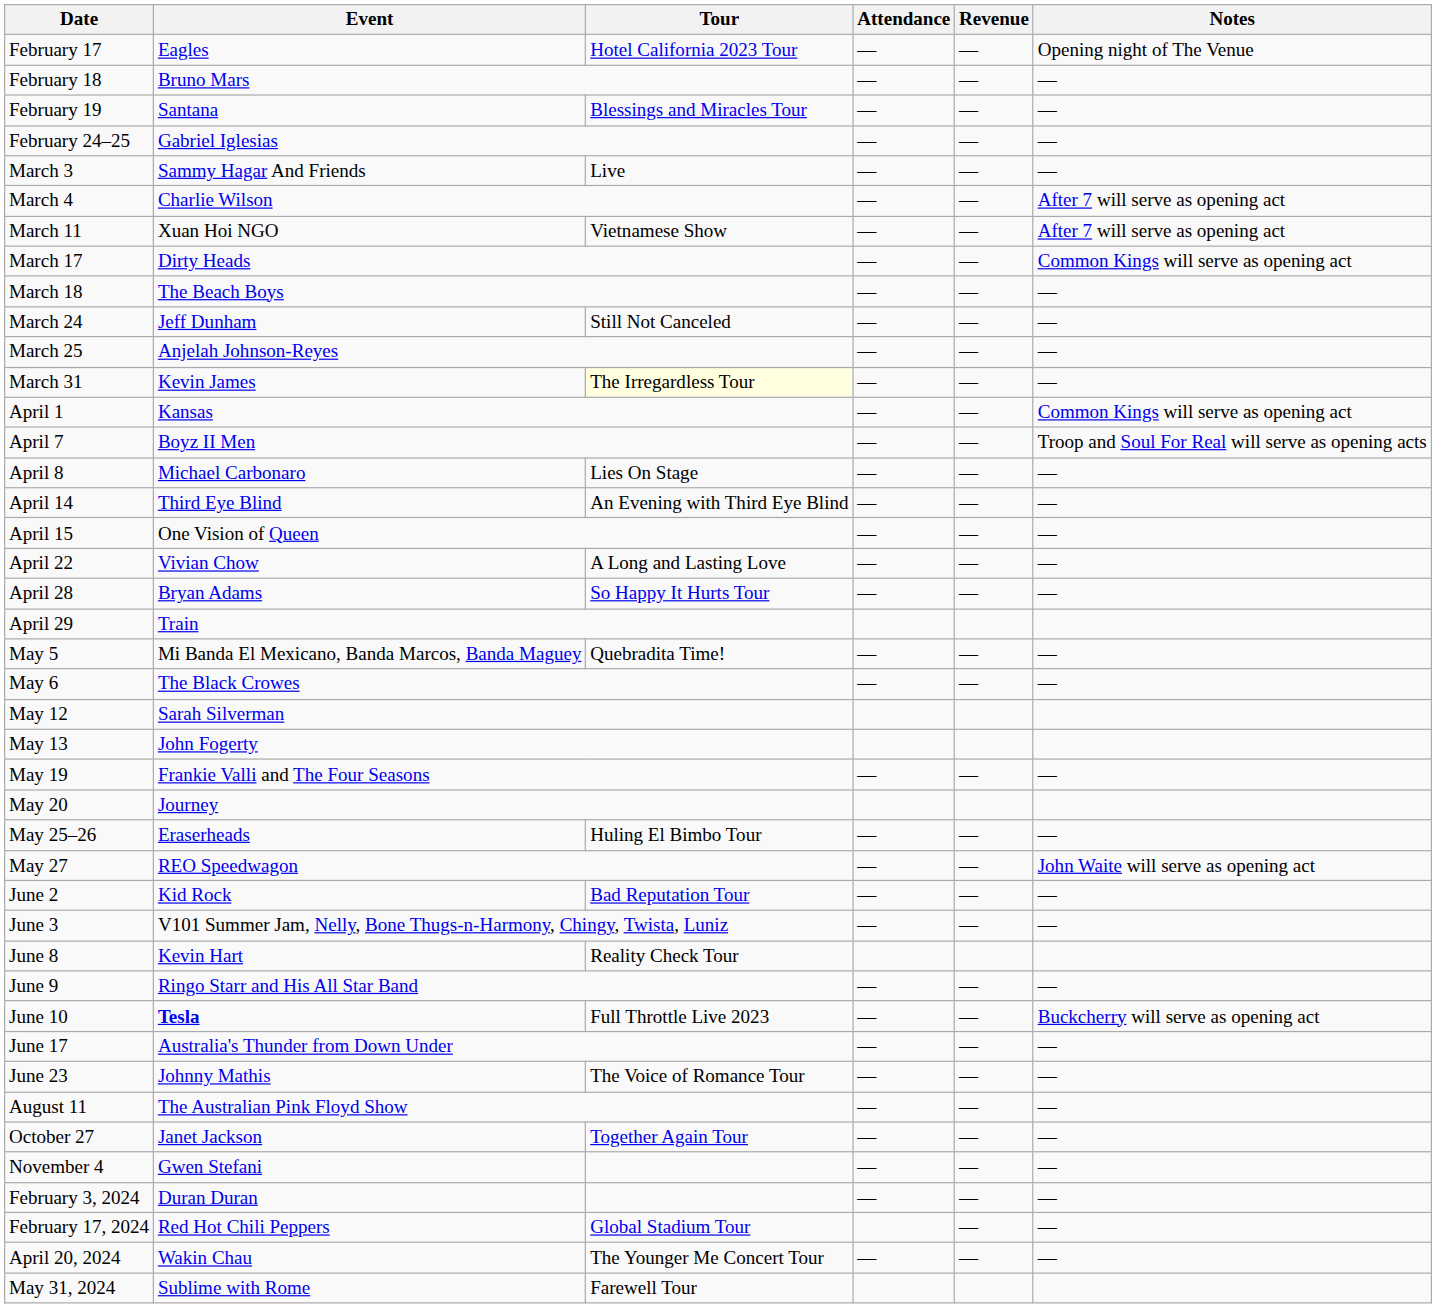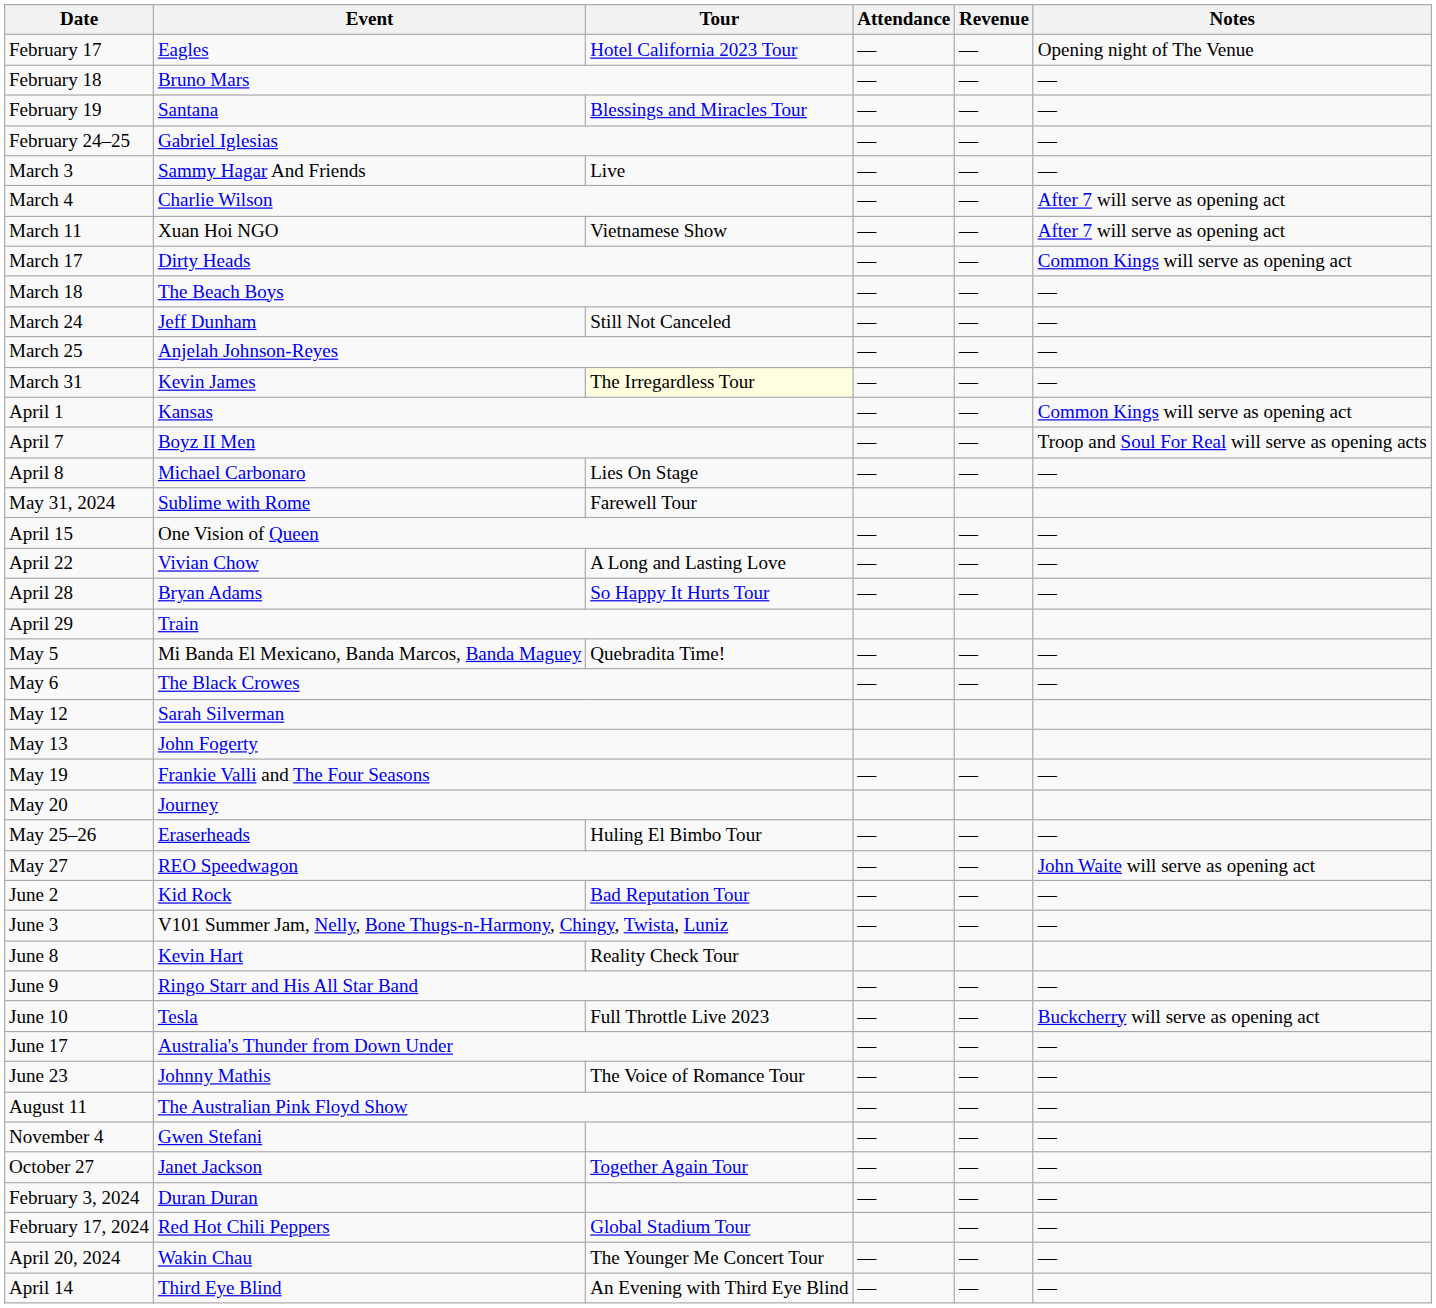 <table class="wikitable">
 <tr>
 <th>Date</th>
 <th>Event</th>
 <th>Tour</th>
 <th>Attendance</th>
 <th>Revenue</th>
 <th>Notes</th>
 </tr>
 <tr>
 <td>February 17</td>
 <td><a href='#'>Eagles</a></td>
 <td><a href='#'>Hotel California 2023 Tour</a></td>
 <td>—</td>
 <td>—</td>
 <td>Opening night of The Venue</td>
 </tr>
 <tr>
 <td>February 18</td>
 <td colspan="2"><a href='#'>Bruno Mars</a></td>
 <td>—</td>
 <td>—</td>
 <td>—</td>
 </tr>
 <tr>
 <td>February 19</td>
 <td><a href='#'>Santana</a></td>
 <td><a href='#'>Blessings and Miracles Tour</a></td>
 <td>—</td>
 <td>—</td>
 <td>—</td>
 </tr>
 <tr>
 <td>February 24–25</td>
 <td colspan="2"><a href='#'>Gabriel Iglesias</a></td>
 <td>—</td>
 <td>—</td>
 <td>—</td>
 </tr>
 <tr>
 <td>March 3</td>
 <td><a href='#'>Sammy Hagar</a> And Friends</td>
 <td>Live</td>
 <td>—</td>
 <td>—</td>
 <td>—</td>
 </tr>
 <tr>
 <td>March 4</td>
 <td colspan="2"><a href='#'>Charlie Wilson</a></td>
 <td>—</td>
 <td>—</td>
 <td><a href='#'>After 7</a> will serve as opening act</td>
 </tr>
 <tr>
 <td>March 11</td>
 <td>Xuan Hoi NGO</td>
 <td>Vietnamese Show</td>
 <td>—</td>
 <td>—</td>
 <td><a href='#'>After 7</a> will serve as opening act</td>
 </tr>
 <tr>
 <td>March 17</td>
 <td colspan="2"><a href='#'>Dirty Heads</a></td>
 <td>—</td>
 <td>—</td>
 <td><a href='#'>Common Kings</a> will serve as opening act</td>
 </tr>
 <tr>
 <td>March 18</td>
 <td colspan="2"><a href='#'>The Beach Boys</a></td>
 <td>—</td>
 <td>—</td>
 <td>—</td>
 </tr>
 <tr>
 <td>March 24</td>
 <td><a href='#'>Jeff Dunham</a></td>
 <td>Still Not Canceled</td>
 <td>—</td>
 <td>—</td>
 <td>—</td>
 </tr>
 <tr>
 <td>March 25</td>
 <td colspan="2"><a href='#'>Anjelah Johnson-Reyes</a></td>
 <td>—</td>
 <td>—</td>
 <td>—</td>
 </tr>
 <tr>
 <td>March 31</td>
 <td><a href='#'>Kevin James</a></td>
 <td style="background: lightyellow;">The Irregardless Tour</td>
 <td>—</td>
 <td>—</td>
 <td>—</td>
 </tr>
 <tr>
 <td>April 1</td>
 <td colspan="2"><a href='#'>Kansas</a></td>
 <td>—</td>
 <td>—</td>
 <td><a href='#'>Common Kings</a> will serve as opening act</td>
 </tr>
 <tr>
 <td>April 7</td>
 <td colspan="2"><a href='#'>Boyz II Men</a></td>
 <td>—</td>
 <td>—</td>
 <td>Troop and <a href='#'>Soul For Real</a> will serve as opening acts</td>
 </tr>
 <tr>
 <td>April 8</td>
 <td><a href='#'>Michael Carbonaro</a></td>
 <td>Lies On Stage</td>
 <td>—</td>
 <td>—</td>
 <td>—</td>
 </tr>
 <tr>
-<td>April 14</td>
-<td><a href='#'>Third Eye Blind</a></td>
-<td>An Evening with Third Eye Blind</td>
-<td>—</td>
-<td>—</td>
-<td>—</td>
+<td>May 31, 2024</td>
+<td><a href='#'>Sublime with Rome</a></td>
+<td>Farewell Tour</td>
+<td></td>
+<td></td>
+<td></td>
 </tr>
 <tr>
 <td>April 15</td>
 <td colspan="2">One Vision of <a href='#'>Queen</a></td>
 <td>—</td>
 <td>—</td>
 <td>—</td>
 </tr>
 <tr>
 <td>April 22</td>
 <td><a href='#'>Vivian Chow</a></td>
 <td>A Long and Lasting Love</td>
 <td>—</td>
 <td>—</td>
 <td>—</td>
 </tr>
 <tr>
 <td>April 28</td>
 <td><a href='#'>Bryan Adams</a></td>
 <td><a href='#'>So Happy It Hurts Tour</a></td>
 <td>—</td>
 <td>—</td>
 <td>—</td>
 </tr>
 <tr>
 <td>April 29</td>
 <td colspan="2"><a href='#'>Train</a></td>
 <td></td>
 <td></td>
 <td></td>
 </tr>
 <tr>
 <td>May 5</td>
 <td>Mi Banda El Mexicano, Banda Marcos, <a href='#'>Banda Maguey</a></td>
 <td>Quebradita Time!</td>
 <td>—</td>
 <td>—</td>
 <td>—</td>
 </tr>
 <tr>
 <td>May 6</td>
 <td colspan="2"><a href='#'>The Black Crowes</a></td>
 <td>—</td>
 <td>—</td>
 <td>—</td>
 </tr>
 <tr>
 <td>May 12</td>
 <td colspan="2"><a href='#'>Sarah Silverman</a></td>
 <td></td>
 <td></td>
 <td></td>
 </tr>
 <tr>
 <td>May 13</td>
 <td colspan="2"><a href='#'>John Fogerty</a></td>
 <td></td>
 <td></td>
 <td></td>
 </tr>
 <tr>
 <td>May 19</td>
 <td colspan="2"><a href='#'>Frankie Valli</a> and <a href='#'>The Four Seasons</a></td>
 <td>—</td>
 <td>—</td>
 <td>—</td>
 </tr>
 <tr>
 <td>May 20</td>
 <td colspan="2"><a href='#'>Journey</a></td>
 <td></td>
 <td></td>
 <td></td>
 </tr>
 <tr>
 <td>May 25–26</td>
 <td><a href='#'>Eraserheads</a></td>
 <td>Huling El Bimbo Tour</td>
 <td>—</td>
 <td>—</td>
 <td>—</td>
 </tr>
 <tr>
 <td>May 27</td>
 <td colspan="2"><a href='#'>REO Speedwagon</a></td>
 <td>—</td>
 <td>—</td>
 <td><a href='#'>John Waite</a> will serve as opening act</td>
 </tr>
 <tr>
 <td>June 2</td>
 <td><a href='#'>Kid Rock</a></td>
 <td><a href='#'>Bad Reputation Tour</a></td>
 <td>—</td>
 <td>—</td>
 <td>—</td>
 </tr>
 <tr>
 <td>June 3</td>
 <td colspan="2">V101 Summer Jam, <a href='#'>Nelly</a>, <a href='#'>Bone Thugs-n-Harmony</a>, <a href='#'>Chingy</a>, <a href='#'>Twista</a>, <a href='#'>Luniz</a></td>
 <td>—</td>
 <td>—</td>
 <td>—</td>
 </tr>
 <tr>
 <td>June 8</td>
 <td><a href='#'>Kevin Hart</a></td>
 <td>Reality Check Tour</td>
 <td></td>
 <td></td>
 <td></td>
 </tr>
 <tr>
 <td>June 9</td>
 <td colspan="2"><a href='#'>Ringo Starr and His All Star Band</a></td>
 <td>—</td>
 <td>—</td>
 <td>—</td>
 </tr>
 <tr>
 <td>June 10</td>
-<td><strong><a href='#'>Tesla</a></strong></td>
+<td><a href='#'>Tesla</a></td>
 <td>Full Throttle Live 2023</td>
 <td>—</td>
 <td>—</td>
 <td><a href='#'>Buckcherry</a> will serve as opening act</td>
 </tr>
 <tr>
 <td>June 17</td>
 <td colspan="2"><a href='#'>Australia's Thunder from Down Under</a></td>
 <td>—</td>
 <td>—</td>
 <td>—</td>
 </tr>
 <tr>
 <td>June 23</td>
 <td><a href='#'>Johnny Mathis</a></td>
 <td>The Voice of Romance Tour</td>
 <td>—</td>
 <td>—</td>
 <td>—</td>
 </tr>
 <tr>
 <td>August 11</td>
 <td colspan="2"><a href='#'>The Australian Pink Floyd Show</a></td>
 <td>—</td>
 <td>—</td>
 <td>—</td>
 </tr>
 <tr>
-<td>October 27</td>
-<td><a href='#'>Janet Jackson</a></td>
-<td><a href='#'>Together Again Tour</a></td>
+<td>November 4</td>
+<td><a href='#'>Gwen Stefani</a></td>
+<td></td>
 <td>—</td>
 <td>—</td>
 <td>—</td>
 </tr>
 <tr>
-<td>November 4</td>
-<td><a href='#'>Gwen Stefani</a></td>
-<td></td>
+<td>October 27</td>
+<td><a href='#'>Janet Jackson</a></td>
+<td><a href='#'>Together Again Tour</a></td>
 <td>—</td>
 <td>—</td>
 <td>—</td>
 </tr>
 <tr>
 <td>February 3, 2024</td>
 <td><a href='#'>Duran Duran</a></td>
 <td></td>
 <td>—</td>
 <td>—</td>
 <td>—</td>
 </tr>
 <tr>
 <td>February 17, 2024</td>
 <td><a href='#'>Red Hot Chili Peppers</a></td>
 <td><a href='#'>Global Stadium Tour</a></td>
 <td></td>
 <td>—</td>
 <td>—</td>
 </tr>
 <tr>
 <td>April 20, 2024</td>
 <td><a href='#'>Wakin Chau</a></td>
 <td>The Younger Me Concert Tour</td>
 <td>—</td>
 <td>—</td>
 <td>—</td>
 </tr>
 <tr>
-<td>May 31, 2024</td>
-<td><a href='#'>Sublime with Rome</a></td>
-<td>Farewell Tour</td>
-<td></td>
-<td></td>
-<td></td>
+<td>April 14</td>
+<td><a href='#'>Third Eye Blind</a></td>
+<td>An Evening with Third Eye Blind</td>
+<td>—</td>
+<td>—</td>
+<td>—</td>
 </tr>
 </table>
